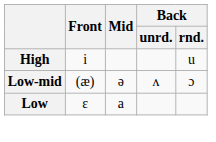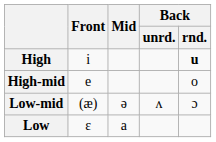 <table class="wikitable" style="text-align: center;">
 <tr>
 <th rowspan="2"></th>
 <th rowspan="2">Front</th>
 <th rowspan="2">Mid</th>
 <th colspan="2">Back</th>
 </tr>
 <tr>
 <th>unrd.</th>
 <th>rnd.</th>
 </tr>
 <tr>
 <th>High</th>
 <td>i</td>
 <td></td>
 <td></td>
-<td>u</td>
+<td><strong>u</strong></td>
+</tr>
+<tr>
+<th>High-mid</th>
+<td>e</td>
+<td></td>
+<td></td>
+<td>o</td>
 </tr>
 <tr>
 <th>Low-mid</th>
 <td>(æ)</td>
 <td>ə</td>
 <td>ʌ</td>
 <td>ɔ</td>
 </tr>
 <tr>
 <th>Low</th>
 <td>ɛ</td>
 <td>a</td>
 <td></td>
 <td></td>
 </tr>
 </table>
